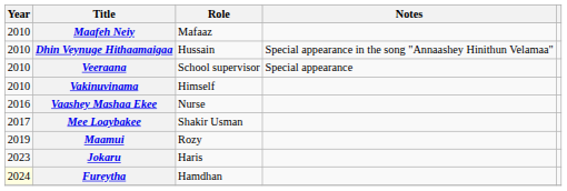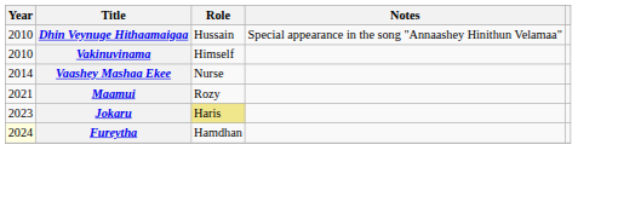 <table class="wikitable sortable plainrowheaders">
 <tr style="background:#ccc; text-align:center;">
 <th scope="col">Year</th>
 <th scope="col">Title</th>
 <th scope="col">Role</th>
 <th scope="col">Notes</th>
 <th scope="col" class="unsortable"></th>
 </tr>
 <tr>
 <td>2010</td>
-<th scope="row"><em><a href='#'>Maafeh Neiy</a></em></th>
-<td>Mafaaz</td>
-<td></td>
-<td style="text-align: center;"></td>
-</tr>
-<tr>
-<td>2010</td>
 <th scope="row"><em><a href='#'>Dhin Veynuge Hithaamaigaa</a></em></th>
 <td>Hussain</td>
 <td>Special appearance in the song "Annaashey Hinithun Velamaa"</td>
-<td style="text-align: center;"></td>
-</tr>
-<tr>
-<td>2010</td>
-<th scope="row"><em><a href='#'>Veeraana</a></em></th>
-<td>School supervisor</td>
-<td>Special appearance</td>
 <td style="text-align: center;"></td>
 </tr>
 <tr>
 <td>2010</td>
 <th scope="row"><em><a href='#'>Vakinuvinama</a></em></th>
 <td>Himself</td>
 <td></td>
 <td style="text-align: center;"></td>
 </tr>
 <tr>
-<td>2016</td>
+<td>2014</td>
 <th scope="row"><em><a href='#'>Vaashey Mashaa Ekee</a></em></th>
 <td>Nurse</td>
 <td></td>
 <td style="text-align: center;"></td>
 </tr>
 <tr>
-<td>2017</td>
-<th scope="row"><em><a href='#'>Mee Loaybakee</a></em></th>
-<td>Shakir Usman</td>
-<td></td>
-<td style="text-align: center;"></td>
-</tr>
-<tr>
-<td>2019</td>
+<td>2021</td>
 <th scope="row"><em><a href='#'>Maamui</a></em></th>
 <td>Rozy</td>
 <td></td>
 <td style="text-align: center;"></td>
 </tr>
 <tr>
 <td>2023</td>
 <th scope="row"><em><a href='#'>Jokaru</a></em></th>
-<td>Haris</td>
+<td style="background: khaki;">Haris</td>
 <td></td>
 <td style="text-align:center;"></td>
 </tr>
 <tr>
 <td style="background: lightyellow;">2024</td>
 <th scope="row"><em><a href='#'>Fureytha</a></em></th>
 <td>Hamdhan</td>
 <td></td>
 <td style="text-align:center;"></td>
 </tr>
 <tr>
 </tr>
 </table>
